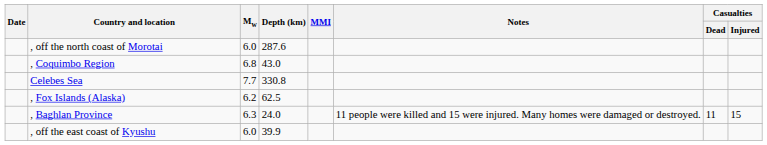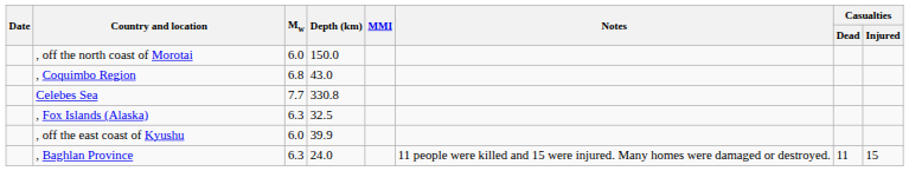 <table class="wikitable sortable sort-under" style="border:1px black; margin-left:1em;">
 <tr>
 <th rowspan="2"><small>Date</small></th>
 <th rowspan="2" style="width: 310px"><small>Country and location</small></th>
 <th rowspan="2"><small>M<sub>w</sub></small></th>
 <th rowspan="2"><small>Depth (km)</small></th>
 <th rowspan="2"><small><a href='#'>MMI</a></small></th>
 <th rowspan="2" class="unsortable"><small>Notes</small></th>
 <th colspan="2"><small>Casualties</small></th>
 </tr>
 <tr>
 <th><small>Dead</small></th>
 <th><small>Injured</small></th>
 </tr>
 <tr>
 <td></td>
 <td>, off the north coast of <a href='#'>Morotai</a></td>
 <td>6.0</td>
-<td>287.6</td>
+<td>150.0</td>
 <td></td>
 <td></td>
 <td></td>
 <td></td>
 </tr>
 <tr>
 <td></td>
 <td>, <a href='#'>Coquimbo Region</a></td>
 <td>6.8</td>
 <td>43.0</td>
 <td></td>
 <td></td>
 <td></td>
 <td></td>
 </tr>
 <tr>
 <td></td>
 <td><a href='#'>Celebes Sea</a></td>
 <td>7.7</td>
 <td>330.8</td>
 <td></td>
 <td></td>
 <td></td>
 <td></td>
 </tr>
 <tr>
 <td></td>
 <td>, <a href='#'>Fox Islands (Alaska)</a></td>
-<td>6.2</td>
-<td>62.5</td>
+<td>6.3</td>
+<td>32.5</td>
+<td></td>
+<td></td>
+<td></td>
+<td></td>
+</tr>
+<tr>
+<td></td>
+<td>, off the east coast of <a href='#'>Kyushu</a></td>
+<td>6.0</td>
+<td>39.9</td>
 <td></td>
 <td></td>
 <td></td>
 <td></td>
 </tr>
 <tr>
 <td></td>
 <td>, <a href='#'>Baghlan Province</a></td>
 <td>6.3</td>
 <td>24.0</td>
 <td></td>
 <td>11 people were killed and 15 were injured. Many homes were damaged or destroyed.</td>
 <td>11</td>
 <td>15</td>
 </tr>
-<tr>
-<td></td>
-<td>, off the east coast of <a href='#'>Kyushu</a></td>
-<td>6.0</td>
-<td>39.9</td>
-<td></td>
-<td></td>
-<td></td>
-<td></td>
-</tr>
 </table>
